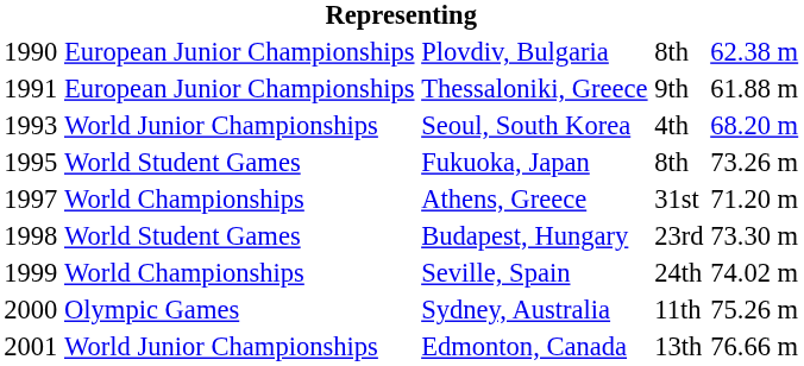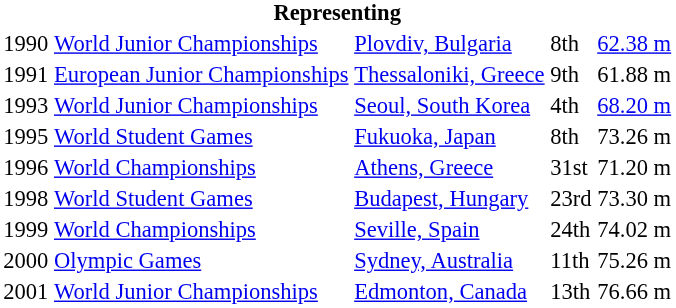 <table>
 <tr>
 <th colspan="5">Representing </th>
 </tr>
 <tr>
 <td>1990</td>
-<td><a href='#'>European Junior Championships</a></td>
+<td><a href='#'>World Junior Championships</a></td>
 <td><a href='#'>Plovdiv, Bulgaria</a></td>
 <td>8th</td>
 <td><a href='#'>62.38 m</a></td>
 </tr>
 <tr>
 <td>1991</td>
 <td><a href='#'>European Junior Championships</a></td>
 <td><a href='#'>Thessaloniki, Greece</a></td>
 <td>9th</td>
 <td>61.88 m</td>
 </tr>
 <tr>
 <td>1993</td>
 <td><a href='#'>World Junior Championships</a></td>
 <td><a href='#'>Seoul, South Korea</a></td>
 <td>4th</td>
 <td><a href='#'>68.20 m</a></td>
 </tr>
 <tr>
 <td>1995</td>
 <td><a href='#'>World Student Games</a></td>
 <td><a href='#'>Fukuoka, Japan</a></td>
 <td>8th</td>
 <td>73.26 m</td>
 </tr>
 <tr>
-<td>1997</td>
+<td>1996</td>
 <td><a href='#'>World Championships</a></td>
 <td><a href='#'>Athens, Greece</a></td>
 <td>31st</td>
 <td>71.20 m</td>
 </tr>
 <tr>
 <td>1998</td>
 <td><a href='#'>World Student Games</a></td>
 <td><a href='#'>Budapest, Hungary</a></td>
 <td>23rd</td>
 <td>73.30 m</td>
 </tr>
 <tr>
 <td>1999</td>
 <td><a href='#'>World Championships</a></td>
 <td><a href='#'>Seville, Spain</a></td>
 <td>24th</td>
 <td>74.02 m</td>
 </tr>
 <tr>
 <td>2000</td>
 <td><a href='#'>Olympic Games</a></td>
 <td><a href='#'>Sydney, Australia</a></td>
 <td>11th</td>
 <td>75.26 m</td>
 </tr>
 <tr>
 <td>2001</td>
 <td><a href='#'>World Junior Championships</a></td>
 <td><a href='#'>Edmonton, Canada</a></td>
 <td>13th</td>
 <td>76.66 m</td>
 </tr>
 </table>
